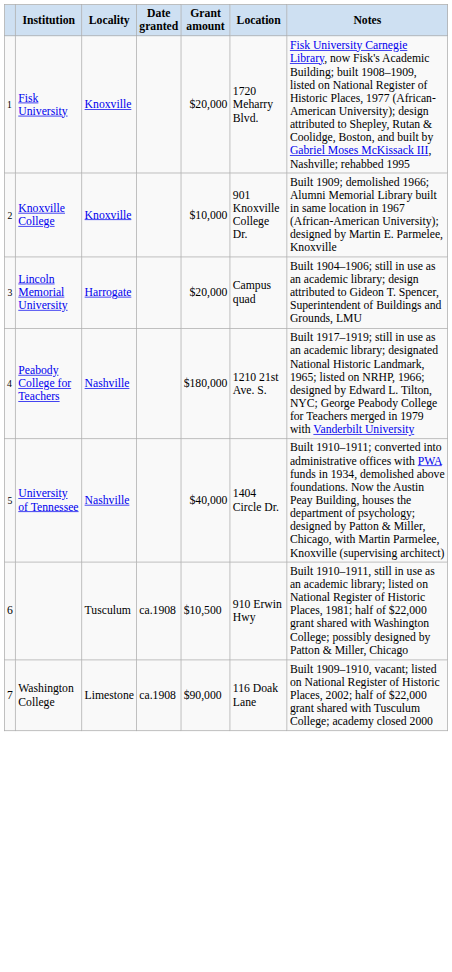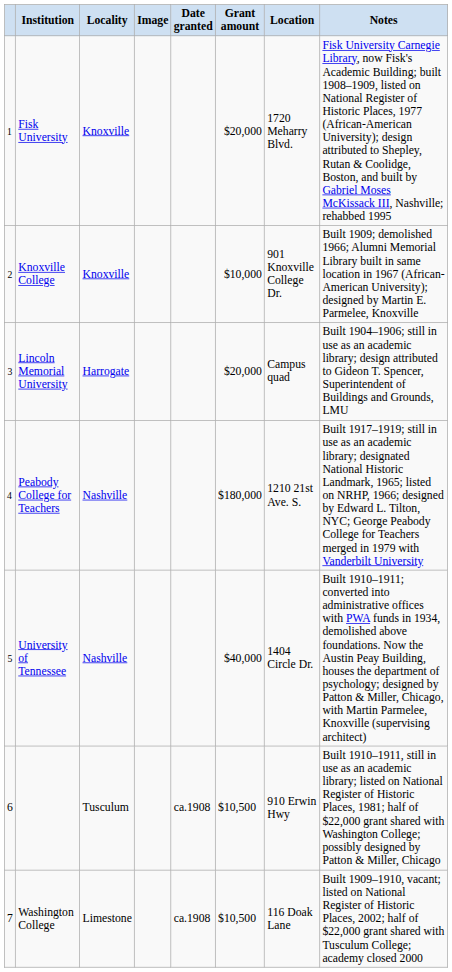 <table class="wikitable sortable" align="center">
 <tr>
 <th style="background-color:#CEE0F2;"></th>
 <th style="background-color:#CEE0F2;">Institution</th>
 <th style="background-color:#CEE0F2;">Locality</th>
+<th style="background-color:#CEE0F2;" class="unsortable">Image</th>
 <th style="background-color:#CEE0F2;">Date<br>granted</th>
 <th style="background-color:#CEE0F2;">Grant<br>amount</th>
 <th style="background-color:#CEE0F2;">Location</th>
 <th style="background-color:#CEE0F2;" class="unsortable">Notes</th>
 </tr>
 <tr ->
 <td><small>1</small></td>
 <td><a href='#'>Fisk University</a></td>
 <td><a href='#'>Knoxville</a></td>
 <td></td>
+<td></td>
 <td align=right>$20,000</td>
 <td>1720 Meharry Blvd.<br></td>
 <td><a href='#'>Fisk University Carnegie Library</a>, now Fisk's Academic Building; built 1908–1909, listed on National Register of Historic Places, 1977 (African-American University); design attributed to Shepley, Rutan & Coolidge, Boston, and built by <a href='#'>Gabriel Moses McKissack III</a>, Nashville; rehabbed 1995</td>
 </tr>
 <tr ->
 <td align=center><small>2</small></td>
 <td><a href='#'>Knoxville College</a></td>
 <td><a href='#'>Knoxville</a></td>
+<td></td>
 <td></td>
 <td align=right>$10,000</td>
 <td>901 Knoxville College Dr.</td>
 <td>Built 1909; demolished 1966; Alumni Memorial Library built in same location in 1967 (African-American University); designed by Martin E. Parmelee, Knoxville</td>
 </tr>
 <tr ->
 <td align=center><small>3</small></td>
 <td><a href='#'>Lincoln Memorial University</a></td>
 <td><a href='#'>Harrogate</a></td>
 <td></td>
+<td></td>
 <td align=right>$20,000</td>
 <td>Campus quad<br></td>
 <td>Built 1904–1906; still in use as an academic library; design attributed to Gideon T. Spencer, Superintendent of Buildings and Grounds, LMU</td>
 </tr>
 <tr ->
 <td><small>4</small></td>
 <td><a href='#'>Peabody College for Teachers</a></td>
 <td><a href='#'>Nashville</a></td>
+<td></td>
 <td></td>
 <td align=right>$180,000</td>
 <td>1210 21st Ave. S.</td>
 <td>Built 1917–1919; still in use as an academic library; designated National Historic Landmark, 1965; listed on NRHP, 1966; designed by Edward L. Tilton, NYC; George Peabody College for Teachers merged in 1979 with <a href='#'>Vanderbilt University</a></td>
 </tr>
 <tr ->
 <td align=center><small>5</small></td>
 <td><a href='#'>University of Tennessee</a></td>
 <td><a href='#'>Nashville</a></td>
 <td></td>
+<td></td>
 <td align=right>$40,000</td>
 <td>1404 Circle Dr.</td>
 <td>Built 1910–1911; converted into administrative offices with <a href='#'>PWA</a> funds in 1934, demolished above foundations. Now the Austin Peay Building, houses the department of psychology; designed by Patton & Miller, Chicago, with Martin Parmelee, Knoxville (supervising architect)</td>
 </tr>
 <tr>
 <td>6</td>
 <td></td>
 <td>Tusculum</td>
+<td></td>
 <td>ca.1908</td>
 <td>$10,500</td>
 <td>910 Erwin Hwy</td>
 <td>Built 1910–1911, still in use as an academic library; listed on National Register of Historic Places, 1981; half of $22,000 grant shared with Washington College; possibly designed by Patton & Miller, Chicago</td>
 </tr>
 <tr>
 <td>7</td>
 <td>Washington College</td>
 <td>Limestone</td>
+<td></td>
 <td>ca.1908</td>
-<td>$90,000</td>
+<td>$10,500</td>
 <td>116 Doak Lane</td>
 <td>Built 1909–1910, vacant; listed on National Register of Historic Places, 2002; half of $22,000 grant shared with Tusculum College; academy closed 2000</td>
 </tr>
 </table>
